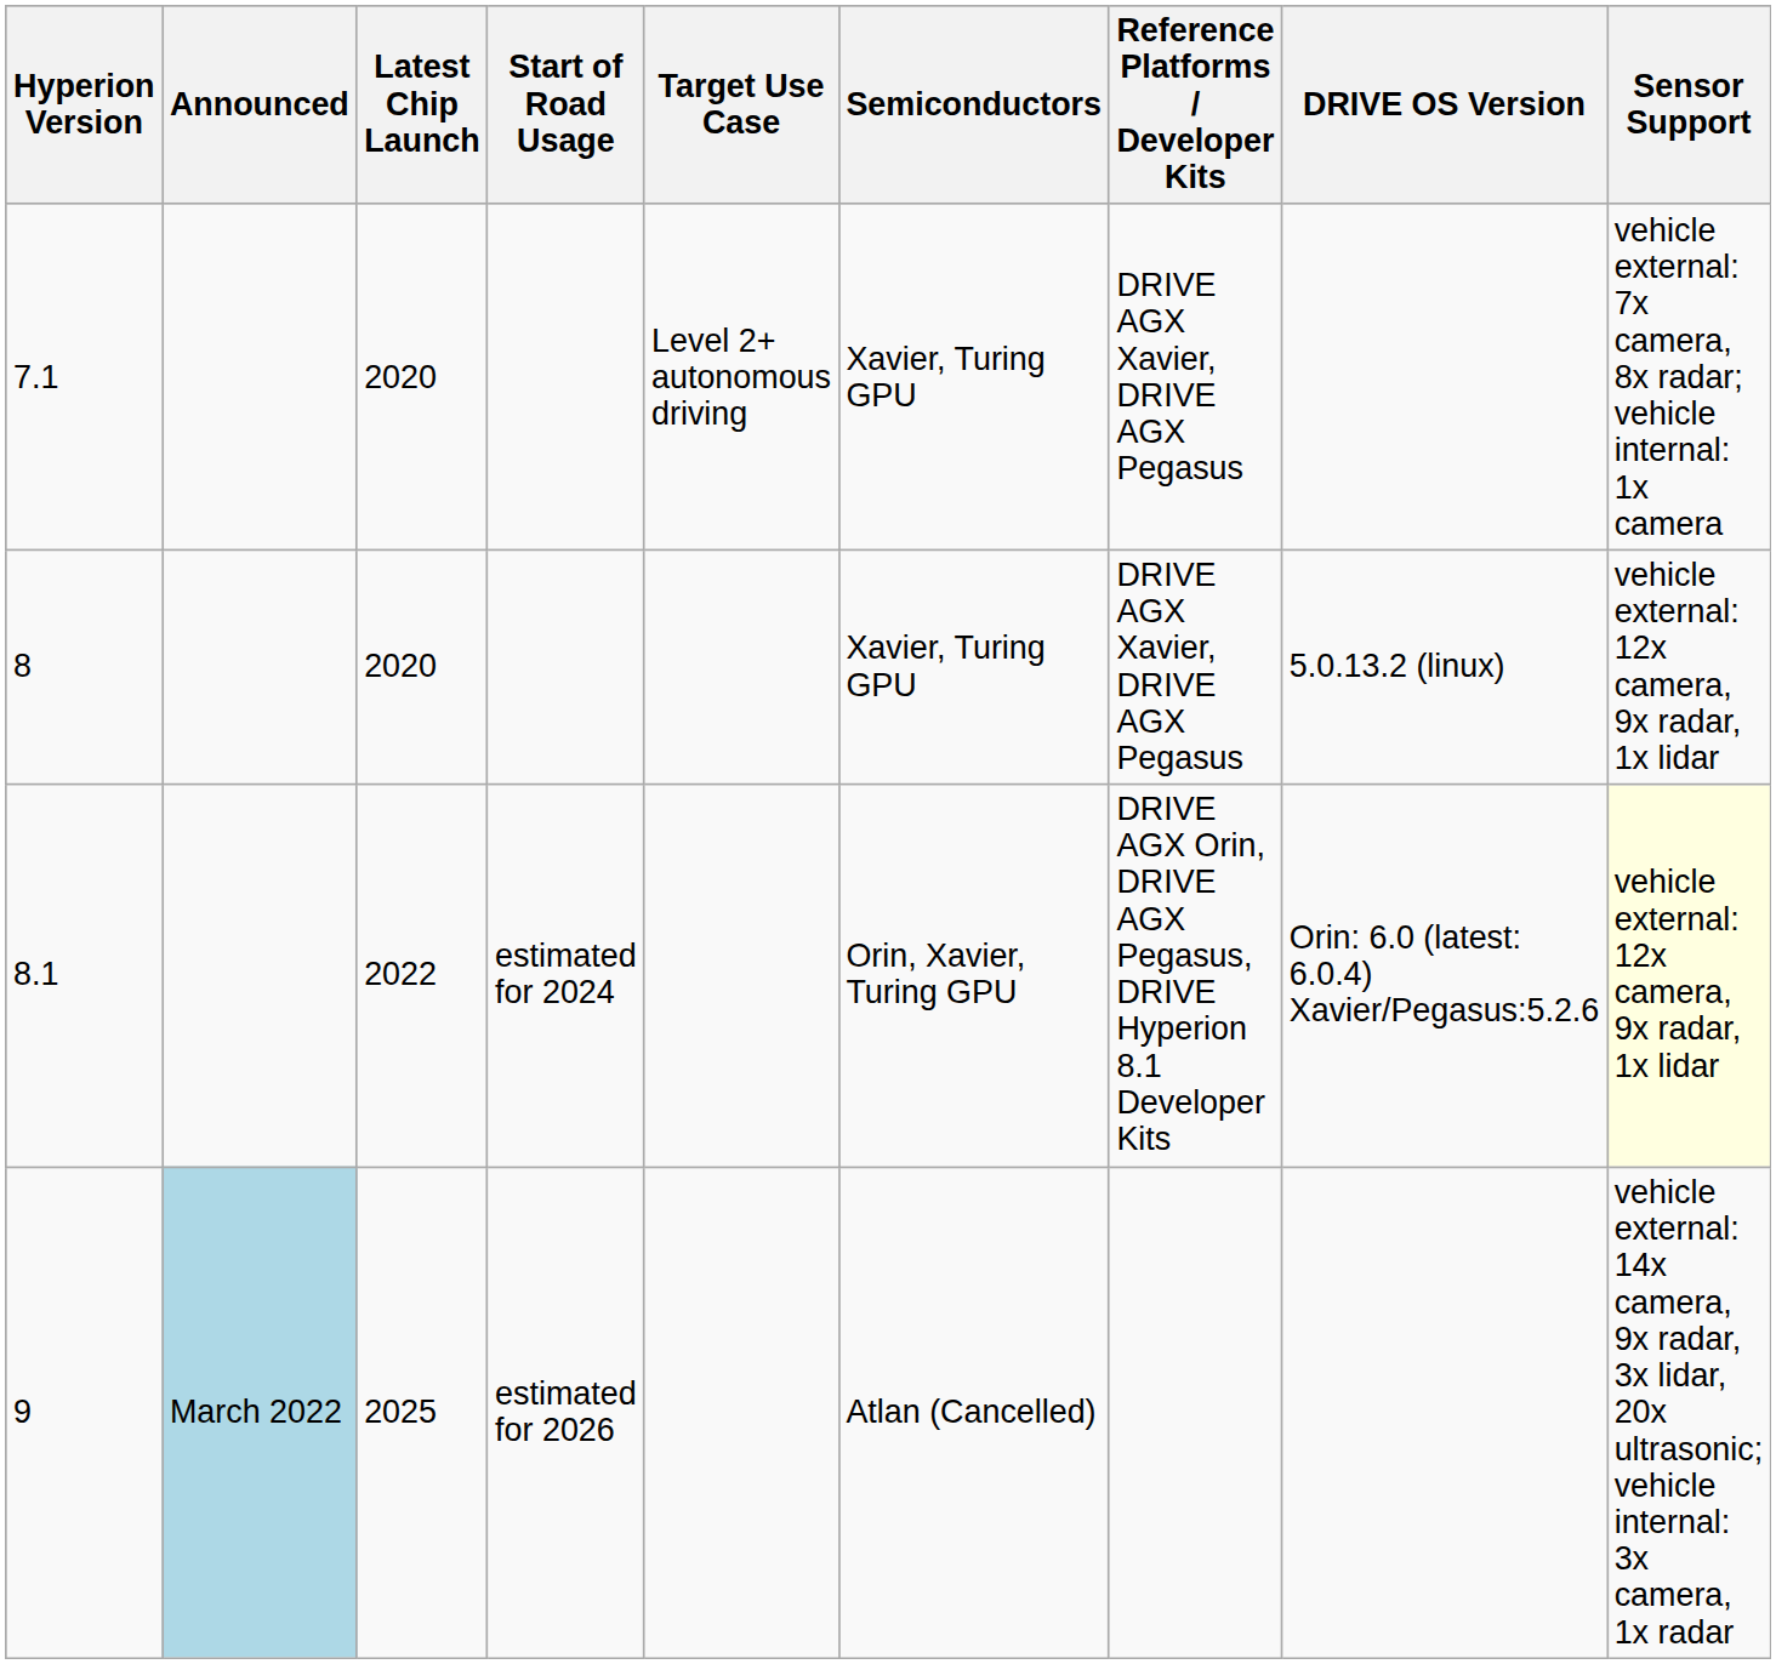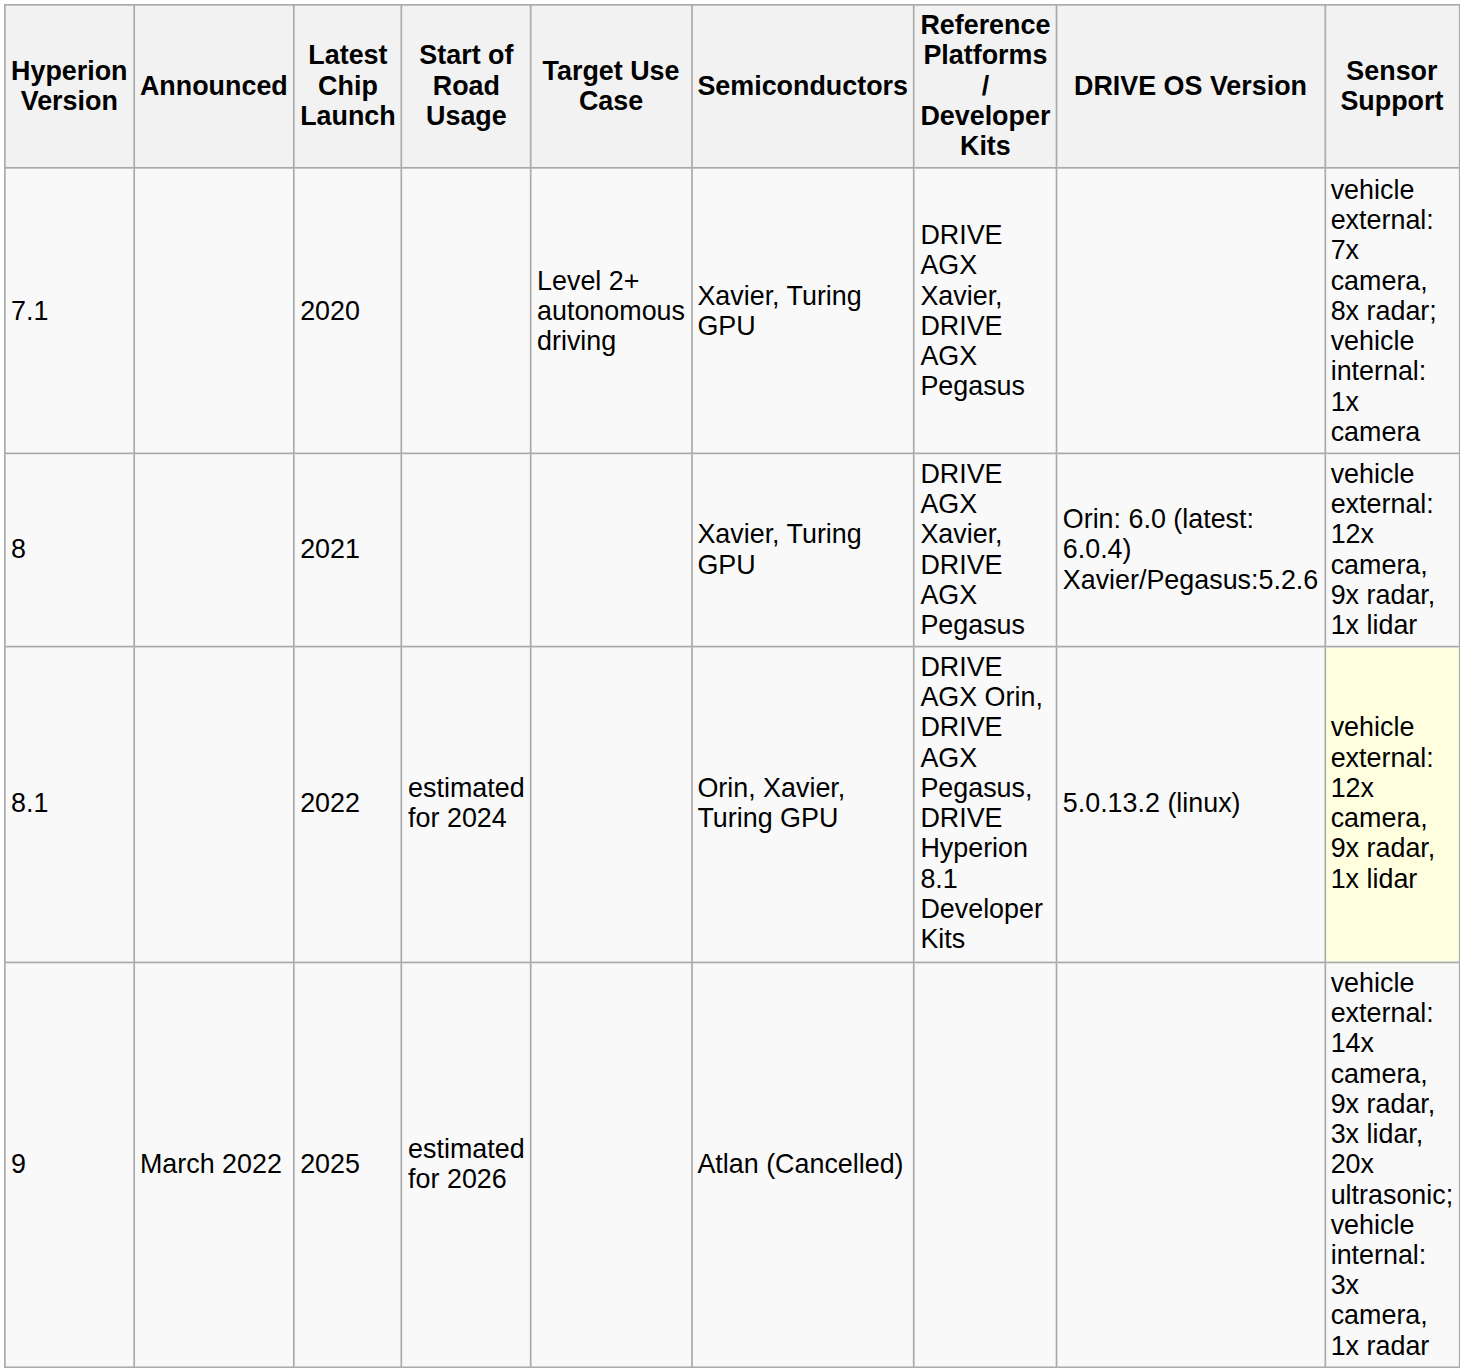 <table class="wikitable">
 <tr>
 <th>Hyperion<br>Version</th>
 <th>Announced</th>
 <th>Latest<br>Chip Launch</th>
 <th>Start of<br>Road Usage</th>
 <th>Target Use Case</th>
 <th>Semiconductors</th>
 <th>Reference Platforms / Developer Kits</th>
 <th>DRIVE OS Version</th>
 <th>Sensor Support<br></th>
 </tr>
 <tr>
 <td>7.1</td>
 <td></td>
 <td>2020</td>
 <td></td>
 <td>Level 2+ autonomous driving</td>
 <td>Xavier, Turing GPU</td>
 <td>DRIVE AGX Xavier,<br>DRIVE AGX Pegasus</td>
 <td></td>
 <td>vehicle external: 7x camera, 8x radar;<br>vehicle internal: 1x camera</td>
 </tr>
 <tr>
 <td>8</td>
 <td></td>
-<td>2020</td>
+<td>2021</td>
 <td></td>
 <td></td>
 <td>Xavier, Turing GPU</td>
 <td>DRIVE AGX Xavier,<br>DRIVE AGX Pegasus</td>
-<td>5.0.13.2 (linux)</td>
+<td>Orin: 6.0 (latest: 6.0.4)<br>Xavier/Pegasus:5.2.6</td>
 <td>vehicle external: 12x camera, 9x radar, 1x lidar</td>
 </tr>
 <tr>
 <td>8.1</td>
 <td></td>
 <td>2022</td>
 <td>estimated for 2024</td>
 <td></td>
 <td>Orin, Xavier, Turing GPU</td>
 <td>DRIVE AGX Orin,<br>DRIVE AGX Pegasus,<br>DRIVE Hyperion 8.1 Developer Kits</td>
-<td>Orin: 6.0 (latest: 6.0.4)<br>Xavier/Pegasus:5.2.6</td>
+<td>5.0.13.2 (linux)</td>
 <td style="background: lightyellow;">vehicle external: 12x camera, 9x radar, 1x lidar</td>
 </tr>
 <tr>
 <td>9</td>
-<td style="background: lightblue;">March 2022</td>
+<td>March 2022</td>
 <td>2025</td>
 <td>estimated for 2026</td>
 <td></td>
 <td>Atlan (Cancelled)</td>
 <td></td>
 <td></td>
 <td>vehicle external: 14x camera, 9x radar, 3x lidar, 20x ultrasonic;<br>vehicle internal: 3x camera, 1x radar</td>
 </tr>
 </table>
